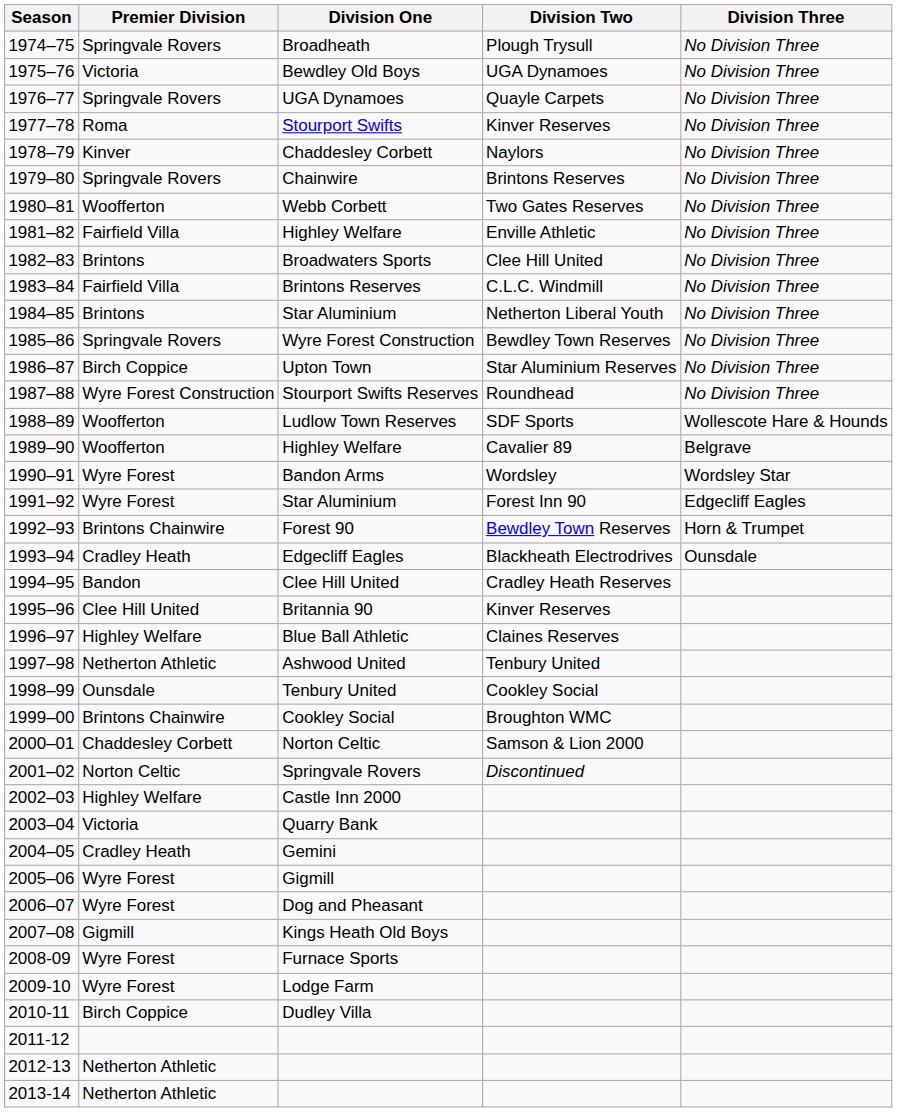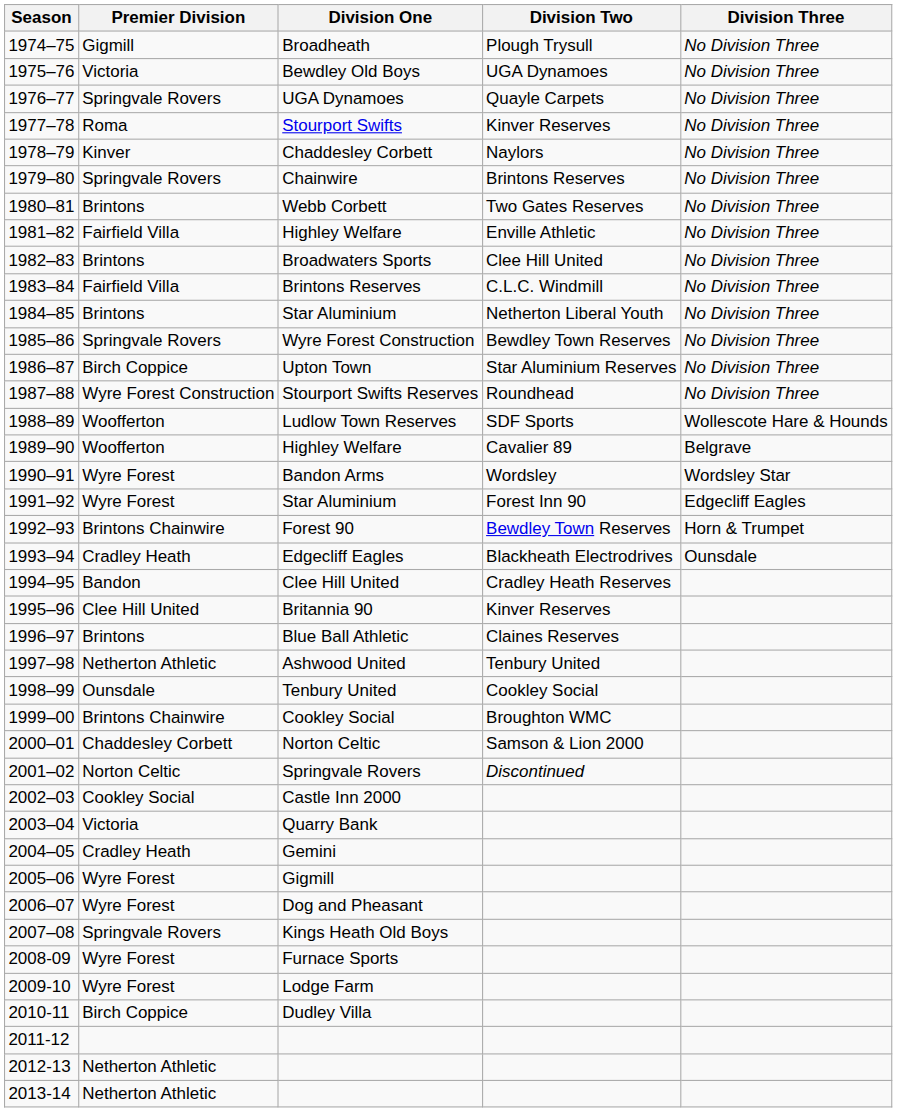 <table class="wikitable" style="text-align: left">
 <tr>
 <th>Season</th>
 <th>Premier Division</th>
 <th>Division One</th>
 <th>Division Two</th>
 <th>Division Three</th>
 </tr>
 <tr>
 <td>1974–75</td>
-<td>Springvale Rovers</td>
+<td>Gigmill</td>
 <td>Broadheath</td>
 <td>Plough Trysull</td>
 <td><em>No Division Three</em></td>
 </tr>
 <tr>
 <td>1975–76</td>
 <td>Victoria</td>
 <td>Bewdley Old Boys</td>
 <td>UGA Dynamoes</td>
 <td><em>No Division Three</em></td>
 </tr>
 <tr>
 <td>1976–77</td>
 <td>Springvale Rovers</td>
 <td>UGA Dynamoes</td>
 <td>Quayle Carpets</td>
 <td><em>No Division Three</em></td>
 </tr>
 <tr>
 <td>1977–78</td>
 <td>Roma</td>
 <td><a href='#'>Stourport Swifts</a></td>
 <td>Kinver Reserves</td>
 <td><em>No Division Three</em></td>
 </tr>
 <tr>
 <td>1978–79</td>
 <td>Kinver</td>
 <td>Chaddesley Corbett</td>
 <td>Naylors</td>
 <td><em>No Division Three</em></td>
 </tr>
 <tr>
 <td>1979–80</td>
 <td>Springvale Rovers</td>
 <td>Chainwire</td>
 <td>Brintons Reserves</td>
 <td><em>No Division Three</em></td>
 </tr>
 <tr>
 <td>1980–81</td>
-<td>Woofferton</td>
+<td>Brintons</td>
 <td>Webb Corbett</td>
 <td>Two Gates Reserves</td>
 <td><em>No Division Three</em></td>
 </tr>
 <tr>
 <td>1981–82</td>
 <td>Fairfield Villa</td>
 <td>Highley Welfare</td>
 <td>Enville Athletic</td>
 <td><em>No Division Three</em></td>
 </tr>
 <tr>
 <td>1982–83</td>
 <td>Brintons</td>
 <td>Broadwaters Sports</td>
 <td>Clee Hill United</td>
 <td><em>No Division Three</em></td>
 </tr>
 <tr>
 <td>1983–84</td>
 <td>Fairfield Villa</td>
 <td>Brintons Reserves</td>
 <td>C.L.C. Windmill</td>
 <td><em>No Division Three</em></td>
 </tr>
 <tr>
 <td>1984–85</td>
 <td>Brintons</td>
 <td>Star Aluminium</td>
 <td>Netherton Liberal Youth</td>
 <td><em>No Division Three</em></td>
 </tr>
 <tr>
 <td>1985–86</td>
 <td>Springvale Rovers</td>
 <td>Wyre Forest Construction</td>
 <td>Bewdley Town Reserves</td>
 <td><em>No Division Three</em></td>
 </tr>
 <tr>
 <td>1986–87</td>
 <td>Birch Coppice</td>
 <td>Upton Town</td>
 <td>Star Aluminium Reserves</td>
 <td><em>No Division Three</em></td>
 </tr>
 <tr>
 <td>1987–88</td>
 <td>Wyre Forest Construction</td>
 <td>Stourport Swifts Reserves</td>
 <td>Roundhead</td>
 <td><em>No Division Three</em></td>
 </tr>
 <tr>
 <td>1988–89</td>
 <td>Woofferton</td>
 <td>Ludlow Town Reserves</td>
 <td>SDF Sports</td>
 <td>Wollescote Hare & Hounds</td>
 </tr>
 <tr>
 <td>1989–90</td>
 <td>Woofferton</td>
 <td>Highley Welfare</td>
 <td>Cavalier 89</td>
 <td>Belgrave</td>
 </tr>
 <tr>
 <td>1990–91</td>
 <td>Wyre Forest</td>
 <td>Bandon Arms</td>
 <td>Wordsley</td>
 <td>Wordsley Star</td>
 </tr>
 <tr>
 <td>1991–92</td>
 <td>Wyre Forest</td>
 <td>Star Aluminium</td>
 <td>Forest Inn 90</td>
 <td>Edgecliff Eagles</td>
 </tr>
 <tr>
 <td>1992–93</td>
 <td>Brintons Chainwire</td>
 <td>Forest 90</td>
 <td><a href='#'>Bewdley Town</a> Reserves</td>
 <td>Horn & Trumpet</td>
 </tr>
 <tr>
 <td>1993–94</td>
 <td>Cradley Heath</td>
 <td>Edgecliff Eagles</td>
 <td>Blackheath Electrodrives</td>
 <td>Ounsdale</td>
 </tr>
 <tr>
 <td>1994–95</td>
 <td>Bandon</td>
 <td>Clee Hill United</td>
 <td>Cradley Heath Reserves</td>
 <td></td>
 </tr>
 <tr>
 <td>1995–96</td>
 <td>Clee Hill United</td>
 <td>Britannia 90</td>
 <td>Kinver Reserves</td>
 <td></td>
 </tr>
 <tr>
 <td>1996–97</td>
-<td>Highley Welfare</td>
+<td>Brintons</td>
 <td>Blue Ball Athletic</td>
 <td>Claines Reserves</td>
 <td></td>
 </tr>
 <tr>
 <td>1997–98</td>
 <td>Netherton Athletic</td>
 <td>Ashwood United</td>
 <td>Tenbury United</td>
 <td></td>
 </tr>
 <tr>
 <td>1998–99</td>
 <td>Ounsdale</td>
 <td>Tenbury United</td>
 <td>Cookley Social</td>
 <td></td>
 </tr>
 <tr>
 <td>1999–00</td>
 <td>Brintons Chainwire</td>
 <td>Cookley Social</td>
 <td>Broughton WMC</td>
 <td></td>
 </tr>
 <tr>
 <td>2000–01</td>
 <td>Chaddesley Corbett</td>
 <td>Norton Celtic</td>
 <td>Samson & Lion 2000</td>
 <td></td>
 </tr>
 <tr>
 <td>2001–02</td>
 <td>Norton Celtic</td>
 <td>Springvale Rovers</td>
 <td><em>Discontinued</em></td>
 <td></td>
 </tr>
 <tr>
 <td>2002–03</td>
-<td>Highley Welfare</td>
+<td>Cookley Social</td>
 <td>Castle Inn 2000</td>
 <td></td>
 <td></td>
 </tr>
 <tr>
 <td>2003–04</td>
 <td>Victoria</td>
 <td>Quarry Bank</td>
 <td></td>
 <td></td>
 </tr>
 <tr>
 <td>2004–05</td>
 <td>Cradley Heath</td>
 <td>Gemini</td>
 <td></td>
 <td></td>
 </tr>
 <tr>
 <td>2005–06</td>
 <td>Wyre Forest</td>
 <td>Gigmill</td>
 <td></td>
 <td></td>
 </tr>
 <tr>
 <td>2006–07</td>
 <td>Wyre Forest</td>
 <td>Dog and Pheasant</td>
 <td></td>
 <td></td>
 </tr>
 <tr>
 <td>2007–08</td>
-<td>Gigmill</td>
+<td>Springvale Rovers</td>
 <td>Kings Heath Old Boys</td>
 <td></td>
 <td></td>
 </tr>
 <tr>
 <td>2008-09</td>
 <td>Wyre Forest</td>
 <td>Furnace Sports</td>
 <td></td>
 <td></td>
 </tr>
 <tr>
 <td>2009-10</td>
 <td>Wyre Forest</td>
 <td>Lodge Farm</td>
 <td></td>
 <td></td>
 </tr>
 <tr>
 <td>2010-11</td>
 <td>Birch Coppice</td>
 <td>Dudley Villa</td>
 <td></td>
 <td></td>
 </tr>
 <tr>
 <td>2011-12</td>
 <td></td>
 <td></td>
 <td></td>
 <td></td>
 </tr>
 <tr>
 <td>2012-13</td>
 <td>Netherton Athletic</td>
 <td></td>
 <td></td>
 <td></td>
 </tr>
 <tr>
 <td>2013-14</td>
 <td>Netherton Athletic</td>
 <td></td>
 <td></td>
 <td></td>
 </tr>
 </table>
